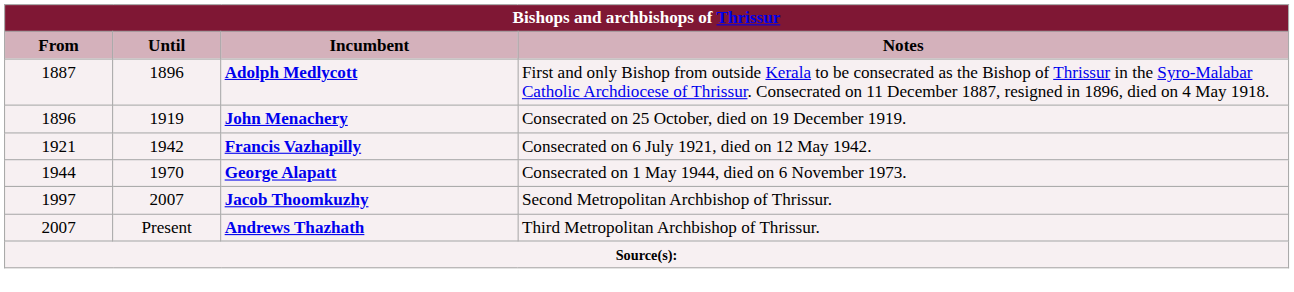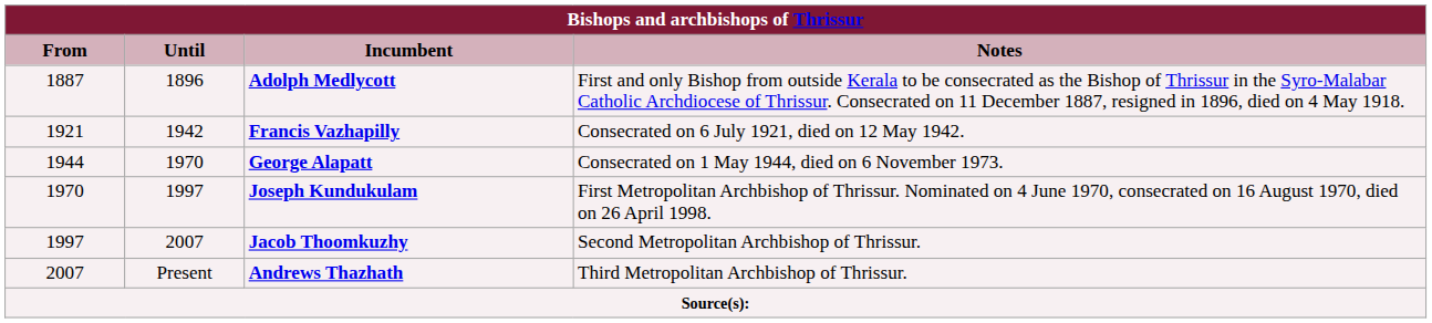 <table class="wikitable" style="width: 95%;">
 <tr>
 <th colspan="4" style="background-color: #7F1734; color: white;">Bishops and archbishops of <a href='#'>Thrissur</a></th>
 </tr>
 <tr>
 <th style="background-color: #D4B1BB; width: 8%;">From</th>
 <th style="background-color: #D4B1BB; width: 8%;">Until</th>
 <th style="background-color: #D4B1BB; width: 22%;">Incumbent</th>
 <th style="background-color: #D4B1BB; width: 57%;">Notes</th>
 </tr>
 <tr valign="top" style="background-color: #F7F0F2;">
 <td style="text-align: center;">1887</td>
 <td style="text-align: center;">1896</td>
 <td><strong><a href='#'>Adolph Medlycott</a> </strong></td>
 <td>First and only Bishop from outside <a href='#'>Kerala</a> to be consecrated as the Bishop of <a href='#'>Thrissur</a> in the <a href='#'>Syro-Malabar Catholic Archdiocese of Thrissur</a>. Consecrated on 11 December 1887, resigned in 1896, died on 4 May 1918.</td>
 </tr>
 <tr valign="top" style="background-color: #F7F0F2;">
-<td style="text-align: center;">1896</td>
-<td style="text-align: center;">1919</td>
-<td><strong><a href='#'>John Menachery</a></strong></td>
-<td>Consecrated on 25 October, died on 19 December 1919.</td>
-</tr>
-<tr valign="top" style="background-color: #F7F0F2;">
 <td style="text-align: center;">1921</td>
 <td style="text-align: center;">1942</td>
 <td><strong><a href='#'>Francis Vazhapilly</a></strong></td>
 <td>Consecrated on 6 July 1921, died on 12 May 1942.</td>
 </tr>
 <tr valign="top" style="background-color: #F7F0F2;">
 <td style="text-align: center;">1944</td>
 <td style="text-align: center;">1970</td>
 <td><strong><a href='#'>George Alapatt</a></strong></td>
 <td>Consecrated on 1 May 1944, died on 6 November 1973.</td>
+</tr>
+<tr valign="top" style="background-color: #F7F0F2;">
+<td style="text-align: center;">1970</td>
+<td style="text-align: center;">1997</td>
+<td><strong><a href='#'>Joseph Kundukulam</a></strong></td>
+<td>First Metropolitan Archbishop of Thrissur. Nominated on 4 June 1970, consecrated on 16 August 1970, died on 26 April 1998.</td>
 </tr>
 <tr valign="top" style="background-color: #F7F0F2;">
 <td style="text-align: center;">1997</td>
 <td style="text-align: center;">2007</td>
 <td><strong><a href='#'>Jacob Thoomkuzhy</a></strong></td>
 <td>Second Metropolitan Archbishop of Thrissur.</td>
 </tr>
 <tr valign="top" style="background-color: #F7F0F2;">
 <td style="text-align: center;">2007</td>
 <td style="text-align: center;">Present</td>
 <td><strong><a href='#'>Andrews Thazhath</a></strong></td>
 <td>Third Metropolitan Archbishop of Thrissur.</td>
 </tr>
 <tr valign="top" style="background-color: #F7F0F2;">
 <td colspan="4" style="text-align: center;"><small><strong>Source(s):</strong></small></td>
 </tr>
 </table>
